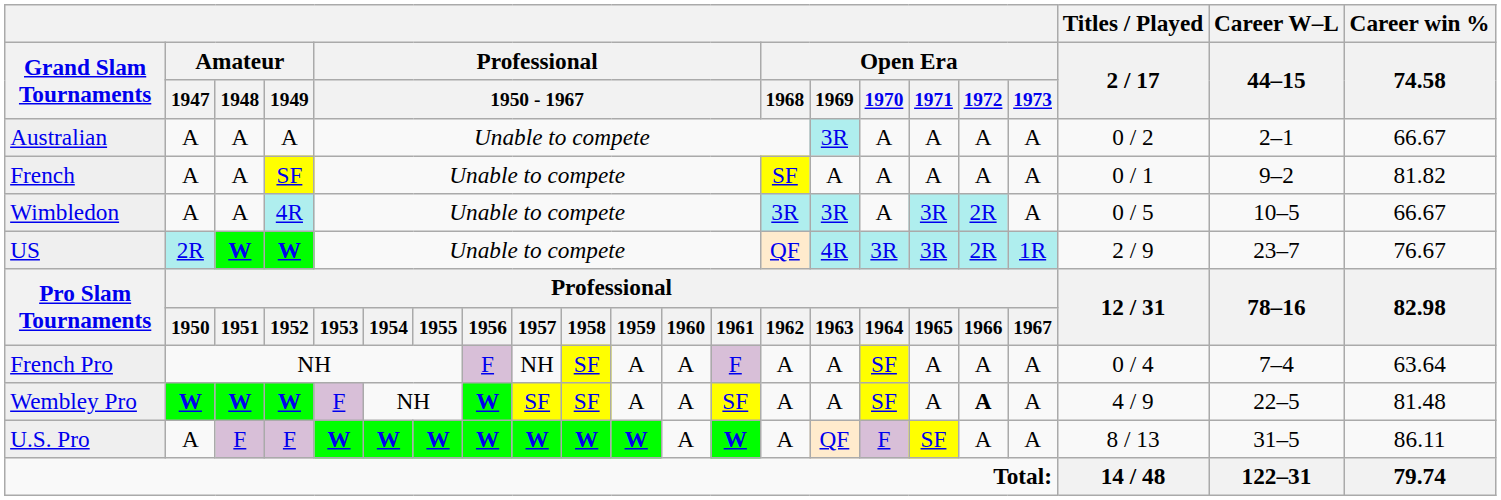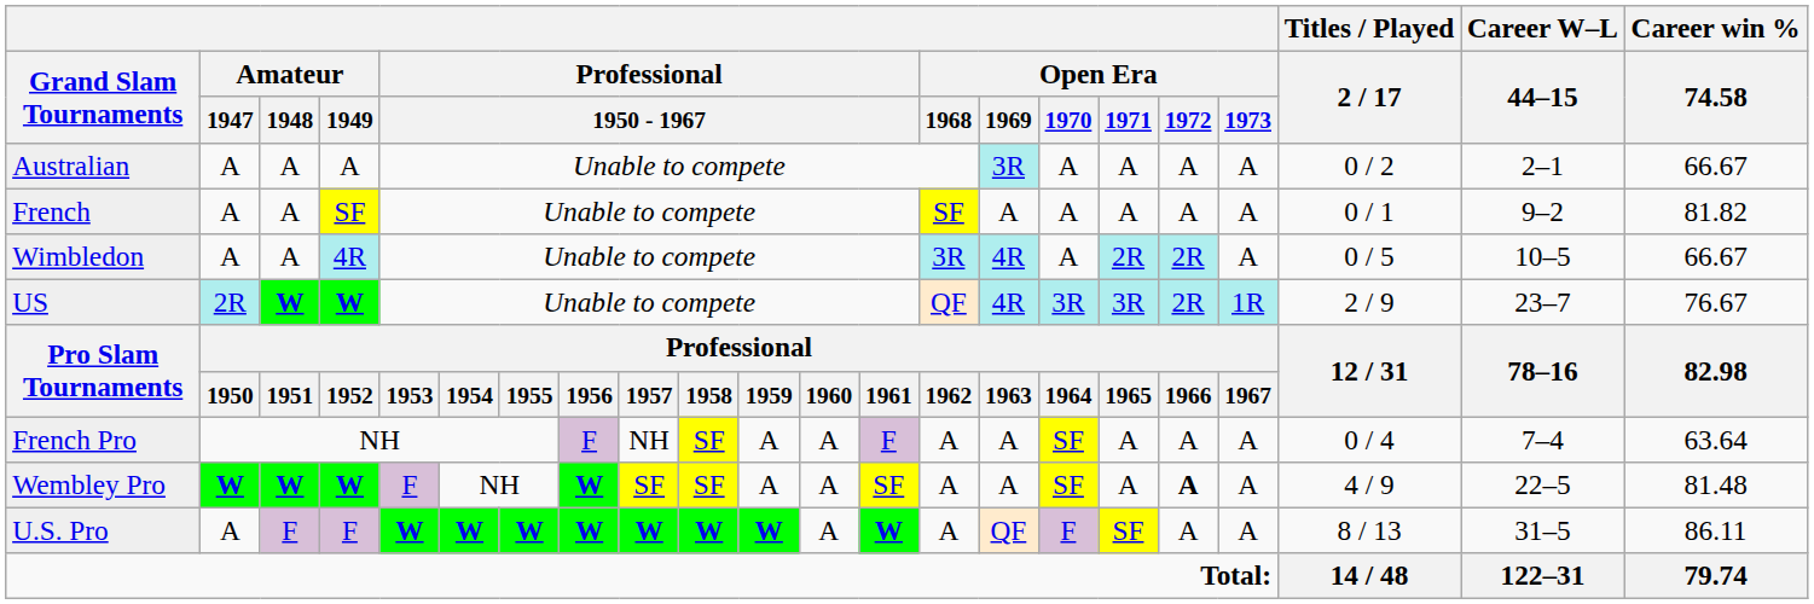 <table class=wikitable style=font-size:97%;text-align:center>
 <tr>
 <th colspan=19></th>
 <th>Titles / Played</th>
 <th>Career W–L</th>
 <th>Career win %</th>
 </tr>
 <tr>
 <th rowspan=2 width=100><a href='#'><strong>Grand Slam Tournaments</strong></a></th>
 <th colspan=3>Amateur</th>
 <th colspan=9>Professional</th>
 <th colspan=6>Open Era</th>
 <th rowspan=2>2 / 17</th>
 <th rowspan=2>44–15</th>
 <th rowspan=2>74.58</th>
 </tr>
 <tr>
 <th><small>1947</small></th>
 <th><small>1948</small></th>
 <th><small>1949</small></th>
 <th colspan=9><small>1950 - 1967</small></th>
 <th><small>1968</small></th>
 <th><small>1969</small></th>
 <th><small><a href='#'>1970</a></small></th>
 <th><small><a href='#'>1971</a></small></th>
 <th><small><a href='#'>1972</a></small></th>
 <th><small><a href='#'>1973</a></small></th>
 </tr>
 <tr>
 <td bgcolor=#EFEFEF align=left><a href='#'>Australian</a></td>
 <td>A</td>
 <td>A</td>
 <td>A</td>
 <td colspan=10><em>Unable to compete</em></td>
 <td bgcolor=#afeeee><a href='#'>3R</a></td>
 <td>A</td>
 <td>A</td>
 <td>A</td>
 <td>A</td>
 <td>0 / 2</td>
 <td>2–1</td>
 <td>66.67</td>
 </tr>
 <tr>
 <td bgcolor=#EFEFEF align=left><a href='#'>French</a></td>
 <td>A</td>
 <td>A</td>
 <td bgcolor=yellow><a href='#'>SF</a></td>
 <td colspan=9><em>Unable to compete</em></td>
 <td bgcolor=yellow><a href='#'>SF</a></td>
 <td>A</td>
 <td>A</td>
 <td>A</td>
 <td>A</td>
 <td>A</td>
 <td>0 / 1</td>
 <td>9–2</td>
 <td>81.82</td>
 </tr>
 <tr>
 <td bgcolor=#EFEFEF align=left><a href='#'>Wimbledon</a></td>
 <td>A</td>
 <td>A</td>
 <td bgcolor=#afeeee><a href='#'>4R</a></td>
 <td colspan=9><em>Unable to compete</em></td>
 <td bgcolor=#afeeee><a href='#'>3R</a></td>
-<td bgcolor=#afeeee><a href='#'>3R</a></td>
+<td bgcolor=#afeeee><a href='#'>4R</a></td>
 <td>A</td>
-<td bgcolor=#afeeee><a href='#'>3R</a></td>
+<td bgcolor=#afeeee><a href='#'>2R</a></td>
 <td bgcolor=#afeeee><a href='#'>2R</a></td>
 <td>A</td>
 <td>0 / 5</td>
 <td>10–5</td>
 <td>66.67</td>
 </tr>
 <tr>
 <td bgcolor=#EFEFEF align=left><a href='#'>US</a></td>
 <td bgcolor=#afeeee><a href='#'>2R</a></td>
 <td bgcolor=#00ff00><a href='#'><strong>W</strong></a></td>
 <td bgcolor=#00ff00><a href='#'><strong>W</strong></a></td>
 <td colspan=9><em>Unable to compete</em></td>
 <td bgcolor=#ffebcd><a href='#'>QF</a></td>
 <td bgcolor=#afeeee><a href='#'>4R</a></td>
 <td bgcolor=#afeeee><a href='#'>3R</a></td>
 <td bgcolor=#afeeee><a href='#'>3R</a></td>
 <td bgcolor=#afeeee><a href='#'>2R</a></td>
 <td bgcolor=#afeeee><a href='#'>1R</a></td>
 <td>2 / 9</td>
 <td>23–7</td>
 <td>76.67</td>
 </tr>
 <tr>
 <th colspan=1 rowspan=2 width=100><a href='#'><strong>Pro Slam Tournaments</strong></a></th>
 <th colspan=18>Professional</th>
 <th rowspan=2>12 / 31</th>
 <th rowspan=2>78–16</th>
 <th rowspan=2>82.98</th>
 </tr>
 <tr>
 <th><small>1950</small></th>
 <th><small>1951</small></th>
 <th><small>1952</small></th>
 <th><small>1953</small></th>
 <th><small>1954</small></th>
 <th><small>1955</small></th>
 <th><small>1956</small></th>
 <th><small>1957</small></th>
 <th><small>1958</small></th>
 <th><small>1959</small></th>
 <th><small>1960</small></th>
 <th><small>1961</small></th>
 <th><small>1962</small></th>
 <th><small>1963</small></th>
 <th><small>1964</small></th>
 <th><small>1965</small></th>
 <th><small>1966</small></th>
 <th><small>1967</small></th>
 </tr>
 <tr>
 <td bgcolor=#EFEFEF align=left><a href='#'>French Pro</a></td>
 <td colspan=6>NH</td>
 <td bgcolor=#D8BFD8><a href='#'>F</a></td>
 <td>NH</td>
 <td bgcolor=yellow><a href='#'>SF</a></td>
 <td>A</td>
 <td>A</td>
 <td bgcolor=#D8BFD8><a href='#'>F</a></td>
 <td>A</td>
 <td>A</td>
 <td bgcolor=yellow><a href='#'>SF</a></td>
 <td>A</td>
 <td>A</td>
 <td>A</td>
 <td>0 / 4</td>
 <td>7–4</td>
 <td>63.64</td>
 </tr>
 <tr>
 <td bgcolor=#EFEFEF align=left><a href='#'>Wembley Pro</a></td>
 <td bgcolor=#00ff00><a href='#'><strong>W</strong></a></td>
 <td bgcolor=#00ff00><a href='#'><strong>W</strong></a></td>
 <td bgcolor=#00ff00><a href='#'><strong>W</strong></a></td>
 <td bgcolor=#D8BFD8><a href='#'>F</a></td>
 <td colspan=2>NH</td>
 <td bgcolor=#00ff00><a href='#'><strong>W</strong></a></td>
 <td bgcolor=yellow><a href='#'>SF</a></td>
 <td bgcolor=yellow><a href='#'>SF</a></td>
 <td>A</td>
 <td>A</td>
 <td bgcolor=yellow><a href='#'>SF</a></td>
 <td>A</td>
 <td>A</td>
 <td bgcolor=yellow><a href='#'>SF</a></td>
 <td>A</td>
 <td><strong>A</strong></td>
 <td>A</td>
 <td>4 / 9</td>
 <td>22–5</td>
 <td>81.48</td>
 </tr>
 <tr>
 <td bgcolor=#EFEFEF align=left><a href='#'>U.S. Pro</a></td>
 <td>A</td>
 <td bgcolor=#D8BFD8><a href='#'>F</a></td>
 <td bgcolor=#D8BFD8><a href='#'>F</a></td>
 <td bgcolor=#00ff00><a href='#'><strong>W</strong></a></td>
 <td bgcolor=#00ff00><a href='#'><strong>W</strong></a></td>
 <td bgcolor=#00ff00><a href='#'><strong>W</strong></a></td>
 <td bgcolor=#00ff00><a href='#'><strong>W</strong></a></td>
 <td bgcolor=#00ff00><a href='#'><strong>W</strong></a></td>
 <td bgcolor=#00ff00><a href='#'><strong>W</strong></a></td>
 <td bgcolor=#00ff00><a href='#'><strong>W</strong></a></td>
 <td>A</td>
 <td bgcolor=#00ff00><a href='#'><strong>W</strong></a></td>
 <td>A</td>
 <td bgcolor=#ffebcd><a href='#'>QF</a></td>
 <td bgcolor=#D8BFD8><a href='#'>F</a></td>
 <td bgcolor=yellow><a href='#'>SF</a></td>
 <td>A</td>
 <td>A</td>
 <td>8 / 13</td>
 <td>31–5</td>
 <td>86.11</td>
 </tr>
 <tr>
 <td align=right colspan=19 align=left><strong>Total:</strong></td>
 <th>14 / 48</th>
 <th>122–31</th>
 <th>79.74</th>
 </tr>
 </table>
